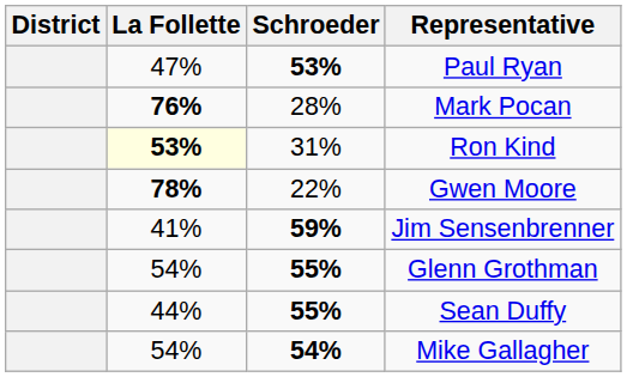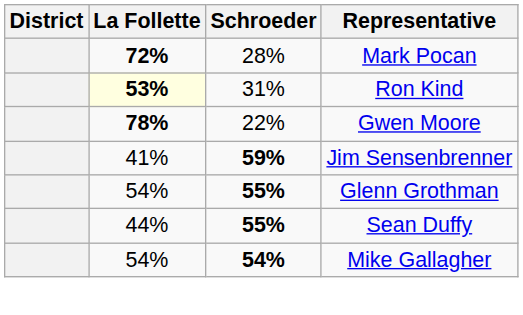 <table class=wikitable>
 <tr>
 <th>District</th>
 <th>La Follette</th>
 <th>Schroeder</th>
 <th>Representative</th>
 </tr>
 <tr align=center>
 <th></th>
-<td>47%</td>
-<td><strong>53%</strong></td>
-<td><a href='#'>Paul Ryan</a></td>
-</tr>
-<tr align=center>
-<th></th>
-<td><strong>76%</strong></td>
+<td><strong>72%</strong></td>
 <td>28%</td>
 <td><a href='#'>Mark Pocan</a></td>
 </tr>
 <tr align=center>
 <th></th>
 <td style="background: lightyellow;"><strong>53%</strong></td>
 <td>31%</td>
 <td><a href='#'>Ron Kind</a></td>
 </tr>
 <tr align=center>
 <th></th>
 <td><strong>78%</strong></td>
 <td>22%</td>
 <td><a href='#'>Gwen Moore</a></td>
 </tr>
 <tr align=center>
 <th></th>
 <td>41%</td>
 <td><strong>59%</strong></td>
 <td><a href='#'>Jim Sensenbrenner</a></td>
 </tr>
 <tr align=center>
 <th></th>
 <td>54%</td>
 <td><strong>55%</strong></td>
 <td><a href='#'>Glenn Grothman</a></td>
 </tr>
 <tr align=center>
 <th></th>
 <td>44%</td>
 <td><strong>55%</strong></td>
 <td><a href='#'>Sean Duffy</a></td>
 </tr>
 <tr align=center>
 <th></th>
 <td>54%</td>
 <td><strong>54%</strong></td>
 <td><a href='#'>Mike Gallagher</a></td>
 </tr>
 </table>
